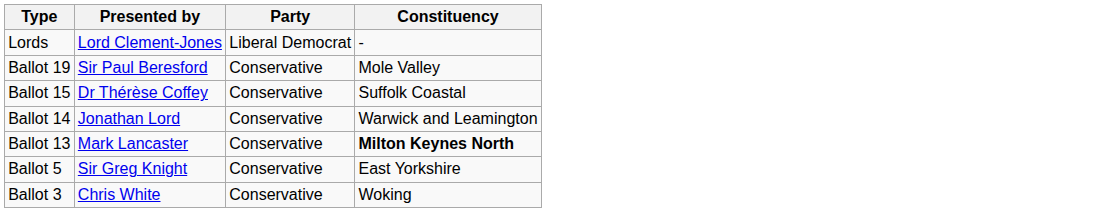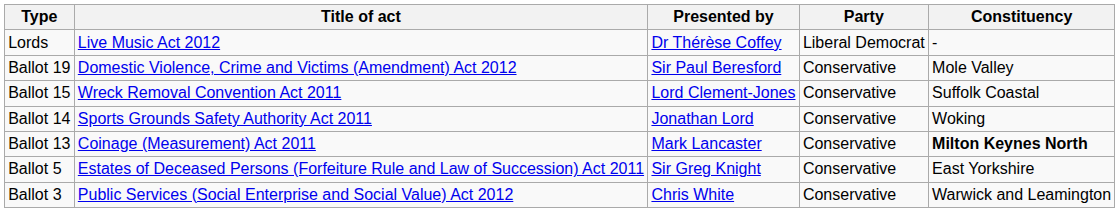 <table class="wikitable">
 <tr>
 <th>Type</th>
+<th>Title of act</th>
 <th>Presented by</th>
 <th>Party</th>
 <th>Constituency</th>
 </tr>
 <tr |->
 <td>Lords</td>
-<td><a href='#'>Lord Clement-Jones</a></td>
+<td><a href='#'>Live Music Act 2012</a></td>
+<td><a href='#'>Dr Thérèse Coffey</a></td>
 <td>Liberal Democrat</td>
 <td>-</td>
 </tr>
 <tr>
 <td>Ballot 19</td>
+<td><a href='#'>Domestic Violence, Crime and Victims (Amendment) Act 2012</a></td>
 <td><a href='#'>Sir Paul Beresford</a></td>
 <td>Conservative</td>
 <td>Mole Valley</td>
 </tr>
 <tr>
 <td>Ballot 15</td>
-<td><a href='#'>Dr Thérèse Coffey</a></td>
+<td><a href='#'>Wreck Removal Convention Act 2011</a></td>
+<td><a href='#'>Lord Clement-Jones</a></td>
 <td>Conservative</td>
 <td>Suffolk Coastal</td>
 </tr>
 <tr>
 <td>Ballot 14</td>
+<td><a href='#'>Sports Grounds Safety Authority Act 2011</a></td>
 <td><a href='#'>Jonathan Lord</a></td>
 <td>Conservative</td>
-<td>Warwick and Leamington</td>
+<td>Woking</td>
 </tr>
 <tr>
 <td>Ballot 13</td>
+<td><a href='#'>Coinage (Measurement) Act 2011</a></td>
 <td><a href='#'>Mark Lancaster</a></td>
 <td>Conservative</td>
 <td><strong>Milton Keynes North</strong></td>
 </tr>
 <tr>
 <td>Ballot 5</td>
+<td><a href='#'>Estates of Deceased Persons (Forfeiture Rule and Law of Succession) Act 2011</a></td>
 <td><a href='#'>Sir Greg Knight</a></td>
 <td>Conservative</td>
 <td>East Yorkshire</td>
 </tr>
 <tr>
 <td>Ballot 3</td>
+<td><a href='#'>Public Services (Social Enterprise and Social Value) Act 2012</a></td>
 <td><a href='#'>Chris White</a></td>
 <td>Conservative</td>
-<td>Woking</td>
+<td>Warwick and Leamington</td>
 </tr>
 </table>
